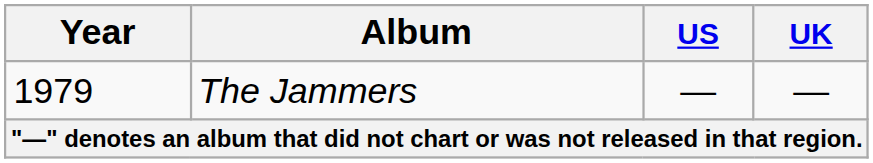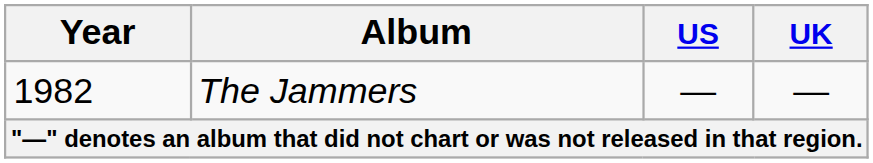 <table class="wikitable">
 <tr>
 <th>Year</th>
 <th>Album</th>
 <th><small><a href='#'>US</a></small></th>
 <th><small><a href='#'>UK</a></small></th>
 </tr>
 <tr>
-<td>1979</td>
+<td>1982</td>
 <td><em>The Jammers</em></td>
 <td style="text-align:center;">—</td>
 <td style="text-align:center;">—</td>
 </tr>
 <tr>
 <th colspan="4" style="font-size: 8pt">"—" denotes an album that did not chart or was not released in that region.</th>
 </tr>
 </table>
